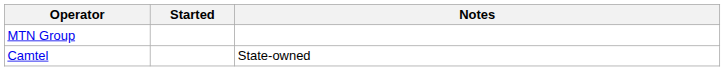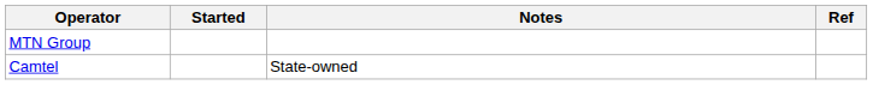 <table class="wikitable" style="background: #FFFFFF; width: 100%; white-space: normal;">
 <tr>
 <th scope="col" width="100px">Operator</th>
 <th scope="col" width="20px">Started</th>
 <th scope="col" width="350px">Notes</th>
+<th scope="col" width="20px">Ref</th>
 </tr>
 <tr>
 <td><a href='#'>MTN Group</a></td>
+<td></td>
 <td></td>
 <td></td>
 </tr>
 <tr>
 <td><a href='#'>Camtel</a></td>
 <td></td>
 <td>State-owned</td>
+<td></td>
 </tr>
 </table>
